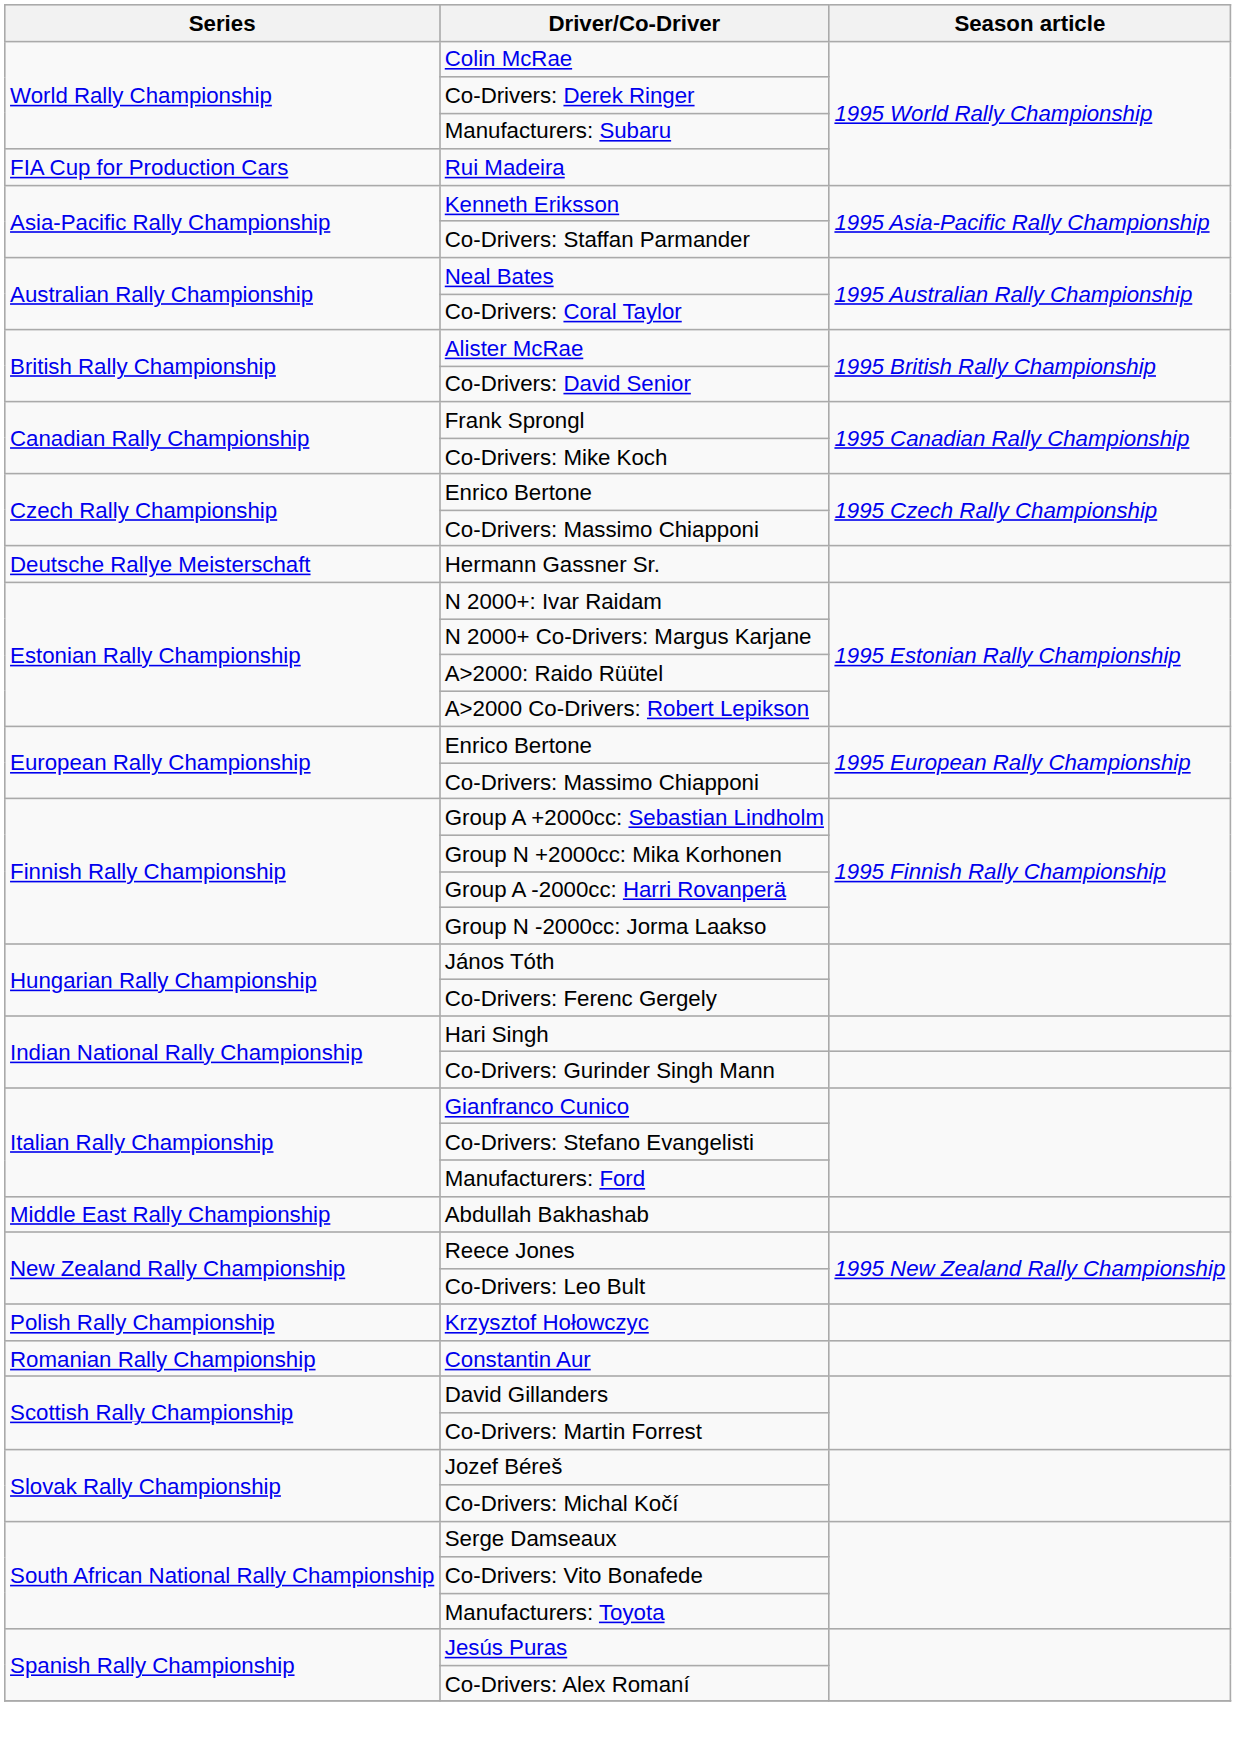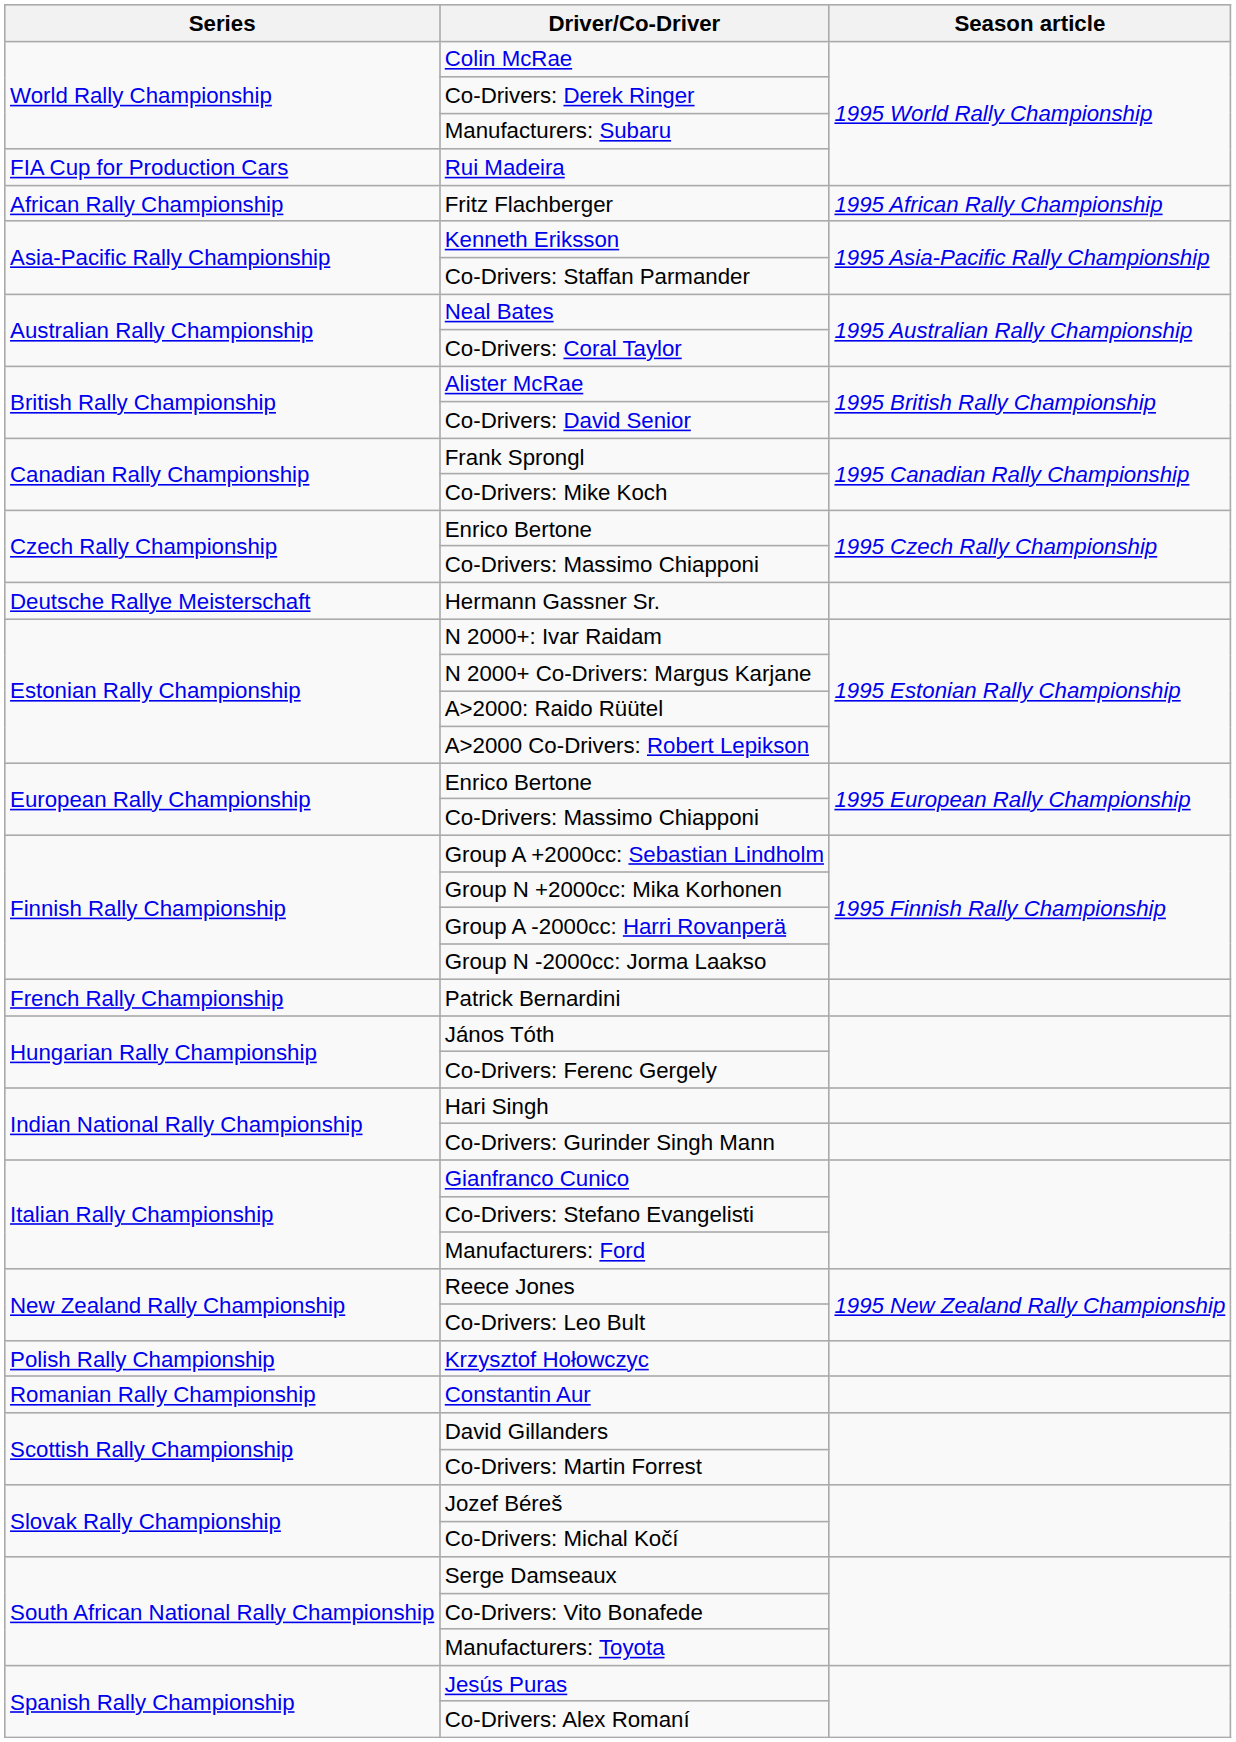 <table class="wikitable" style="font-size: 87%;">
 <tr>
 <th>Series</th>
 <th>Driver/Co-Driver</th>
 <th>Season article</th>
 </tr>
 <tr>
 <td rowspan=3><a href='#'>World Rally Championship</a></td>
 <td> <a href='#'>Colin McRae</a></td>
 <td rowspan=4><em><a href='#'>1995 World Rally Championship</a></em></td>
 </tr>
 <tr>
 <td>Co-Drivers:  <a href='#'>Derek Ringer</a></td>
 </tr>
 <tr>
 <td>Manufacturers:  <a href='#'>Subaru</a></td>
 </tr>
 <tr>
 <td><a href='#'>FIA Cup for Production Cars</a></td>
 <td> <a href='#'>Rui Madeira</a></td>
+</tr>
+<tr>
+<td><a href='#'>African Rally Championship</a></td>
+<td> Fritz Flachberger</td>
+<td><em><a href='#'>1995 African Rally Championship</a></em></td>
 </tr>
 <tr>
 <td rowspan=2><a href='#'>Asia-Pacific Rally Championship</a></td>
 <td> <a href='#'>Kenneth Eriksson</a></td>
 <td rowspan=2><em><a href='#'>1995 Asia-Pacific Rally Championship</a></em></td>
 </tr>
 <tr>
 <td>Co-Drivers:  Staffan Parmander</td>
 </tr>
 <tr>
 <td rowspan=2><a href='#'>Australian Rally Championship</a></td>
 <td> <a href='#'>Neal Bates</a></td>
 <td rowspan=2><em><a href='#'>1995 Australian Rally Championship</a></em></td>
 </tr>
 <tr>
 <td>Co-Drivers:  <a href='#'>Coral Taylor</a></td>
 </tr>
 <tr>
 <td rowspan=2><a href='#'>British Rally Championship</a></td>
 <td> <a href='#'>Alister McRae</a></td>
 <td rowspan=2><em><a href='#'>1995 British Rally Championship</a></em></td>
 </tr>
 <tr>
 <td>Co-Drivers:  <a href='#'>David Senior</a></td>
 </tr>
 <tr>
 <td rowspan=2><a href='#'>Canadian Rally Championship</a></td>
 <td> Frank Sprongl</td>
 <td rowspan=2><em><a href='#'>1995 Canadian Rally Championship</a></em></td>
 </tr>
 <tr>
 <td>Co-Drivers:  Mike Koch</td>
 </tr>
 <tr>
 <td rowspan=2><a href='#'>Czech Rally Championship</a></td>
 <td> Enrico Bertone</td>
 <td rowspan=2><em><a href='#'>1995 Czech Rally Championship</a></em></td>
 </tr>
 <tr>
 <td>Co-Drivers:  Massimo Chiapponi</td>
 </tr>
 <tr>
 <td><a href='#'>Deutsche Rallye Meisterschaft</a></td>
 <td> Hermann Gassner Sr.</td>
 <td></td>
 </tr>
 <tr>
 <td rowspan=4><a href='#'>Estonian Rally Championship</a></td>
 <td>N 2000+:  Ivar Raidam</td>
 <td rowspan=4><em><a href='#'>1995 Estonian Rally Championship</a></em></td>
 </tr>
 <tr>
 <td>N 2000+ Co-Drivers:  Margus Karjane</td>
 </tr>
 <tr>
 <td>A>2000:  Raido Rüütel</td>
 </tr>
 <tr>
 <td>A>2000 Co-Drivers:  <a href='#'>Robert Lepikson</a></td>
 </tr>
 <tr>
 <td rowspan=2><a href='#'>European Rally Championship</a></td>
 <td> Enrico Bertone</td>
 <td rowspan=2><em><a href='#'>1995 European Rally Championship</a></em></td>
 </tr>
 <tr>
 <td>Co-Drivers:  Massimo Chiapponi</td>
 </tr>
 <tr>
 <td rowspan=4><a href='#'>Finnish Rally Championship</a></td>
 <td>Group A +2000cc:  <a href='#'>Sebastian Lindholm</a></td>
 <td rowspan=4><em><a href='#'>1995 Finnish Rally Championship</a></em></td>
 </tr>
 <tr>
 <td>Group N +2000cc:  Mika Korhonen</td>
 </tr>
 <tr>
 <td>Group A -2000cc:  <a href='#'>Harri Rovanperä</a></td>
 </tr>
 <tr>
 <td>Group N -2000cc:  Jorma Laakso</td>
 </tr>
 <tr>
+<td><a href='#'>French Rally Championship</a></td>
+<td> Patrick Bernardini</td>
+<td></td>
+</tr>
+<tr>
 <td rowspan=2><a href='#'>Hungarian Rally Championship</a></td>
 <td> János Tóth</td>
 <td rowspan=2></td>
 </tr>
 <tr>
 <td>Co-Drivers:  Ferenc Gergely</td>
 </tr>
 <tr>
 <td rowspan=2><a href='#'>Indian National Rally Championship</a></td>
 <td> Hari Singh</td>
 <td></td>
 </tr>
 <tr>
 <td>Co-Drivers:  Gurinder Singh Mann</td>
 </tr>
 <tr>
 <td rowspan=3><a href='#'>Italian Rally Championship</a></td>
 <td> <a href='#'>Gianfranco Cunico</a></td>
 <td rowspan=3></td>
 </tr>
 <tr>
 <td>Co-Drivers:  Stefano Evangelisti</td>
 </tr>
 <tr>
 <td>Manufacturers:  <a href='#'>Ford</a></td>
-</tr>
-<tr>
-<td><a href='#'>Middle East Rally Championship</a></td>
-<td> Abdullah Bakhashab</td>
-<td></td>
 </tr>
 <tr>
 <td rowspan=2><a href='#'>New Zealand Rally Championship</a></td>
 <td> Reece Jones</td>
 <td rowspan=2><em><a href='#'>1995 New Zealand Rally Championship</a></em></td>
 </tr>
 <tr>
 <td>Co-Drivers:  Leo Bult</td>
 </tr>
 <tr>
 <td><a href='#'>Polish Rally Championship</a></td>
 <td> <a href='#'>Krzysztof Hołowczyc</a></td>
 <td></td>
 </tr>
 <tr>
 <td><a href='#'>Romanian Rally Championship</a></td>
 <td> <a href='#'>Constantin Aur</a></td>
 <td></td>
 </tr>
 <tr>
 <td rowspan=2><a href='#'>Scottish Rally Championship</a></td>
 <td> David Gillanders</td>
 <td rowspan=2></td>
 </tr>
 <tr>
 <td>Co-Drivers:  Martin Forrest</td>
 </tr>
 <tr>
 <td rowspan=2><a href='#'>Slovak Rally Championship</a></td>
 <td> Jozef Béreš</td>
 <td rowspan=2></td>
 </tr>
 <tr>
 <td>Co-Drivers:  Michal Kočí</td>
 </tr>
 <tr>
 <td rowspan=3><a href='#'>South African National Rally Championship</a></td>
 <td> Serge Damseaux</td>
 <td rowspan=3></td>
 </tr>
 <tr>
 <td>Co-Drivers:  Vito Bonafede</td>
 </tr>
 <tr>
 <td>Manufacturers:  <a href='#'>Toyota</a></td>
 </tr>
 <tr>
 <td rowspan=2><a href='#'>Spanish Rally Championship</a></td>
 <td> <a href='#'>Jesús Puras</a></td>
 <td rowspan=2></td>
 </tr>
 <tr>
 <td>Co-Drivers:  Alex Romaní</td>
 </tr>
 <tr>
 </tr>
 </table>
